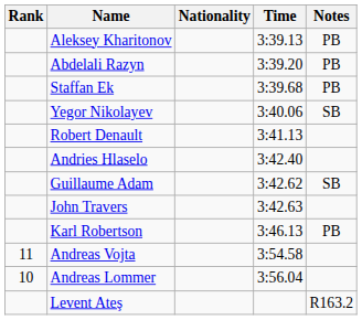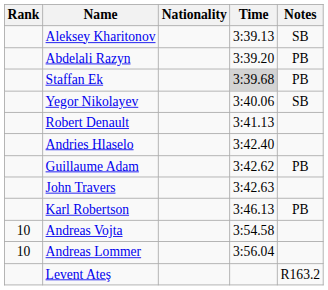 <table class="wikitable sortable" style="text-align:center">
 <tr>
 <th>Rank</th>
 <th>Name</th>
 <th>Nationality</th>
 <th>Time</th>
 <th>Notes</th>
 </tr>
 <tr>
 <td></td>
 <td align=left><a href='#'>Aleksey Kharitonov</a></td>
 <td align=left></td>
 <td>3:39.13</td>
-<td>PB</td>
+<td>SB</td>
 </tr>
 <tr>
 <td></td>
 <td align=left><a href='#'>Abdelali Razyn</a></td>
 <td align=left></td>
 <td>3:39.20</td>
 <td>PB</td>
 </tr>
 <tr>
 <td></td>
 <td align=left><a href='#'>Staffan Ek</a></td>
 <td align=left></td>
-<td>3:39.68</td>
+<td style="background: lightgrey;">3:39.68</td>
 <td>PB</td>
 </tr>
 <tr>
 <td></td>
 <td align=left><a href='#'>Yegor Nikolayev</a></td>
 <td align=left></td>
 <td>3:40.06</td>
 <td>SB</td>
 </tr>
 <tr>
 <td></td>
 <td align=left><a href='#'>Robert Denault</a></td>
 <td align=left></td>
 <td>3:41.13</td>
 <td></td>
 </tr>
 <tr>
 <td></td>
 <td align=left><a href='#'>Andries Hlaselo</a></td>
 <td align=left></td>
 <td>3:42.40</td>
 <td></td>
 </tr>
 <tr>
 <td></td>
 <td align=left><a href='#'>Guillaume Adam</a></td>
 <td align=left></td>
 <td>3:42.62</td>
-<td>SB</td>
+<td>PB</td>
 </tr>
 <tr>
 <td></td>
 <td align=left><a href='#'>John Travers</a></td>
 <td align=left></td>
 <td>3:42.63</td>
 <td></td>
 </tr>
 <tr>
 <td></td>
 <td align=left><a href='#'>Karl Robertson</a></td>
 <td align=left></td>
 <td>3:46.13</td>
 <td>PB</td>
 </tr>
 <tr>
-<td>11</td>
+<td>10</td>
 <td align=left><a href='#'>Andreas Vojta</a></td>
 <td align=left></td>
 <td>3:54.58</td>
 <td></td>
 </tr>
 <tr>
 <td>10</td>
 <td align=left><a href='#'>Andreas Lommer</a></td>
 <td align=left></td>
 <td>3:56.04</td>
 <td></td>
 </tr>
 <tr>
 <td></td>
 <td align=left><a href='#'>Levent Ateş</a></td>
 <td align=left></td>
 <td></td>
 <td>R163.2</td>
 </tr>
 </table>
